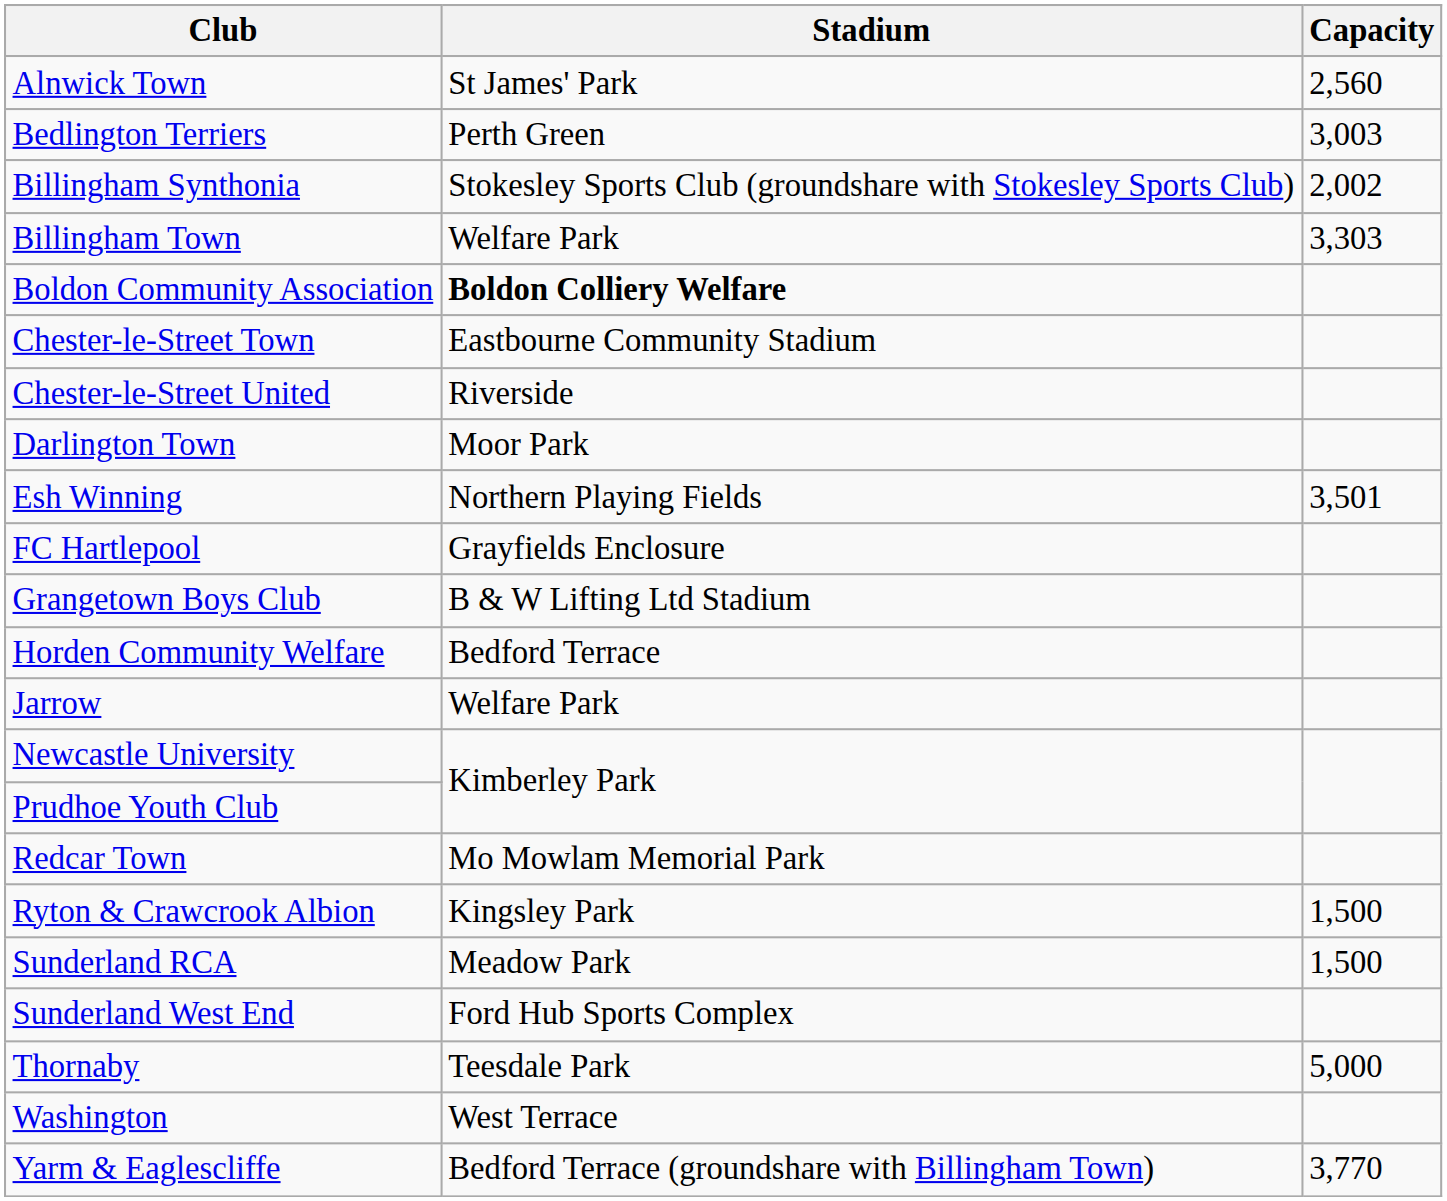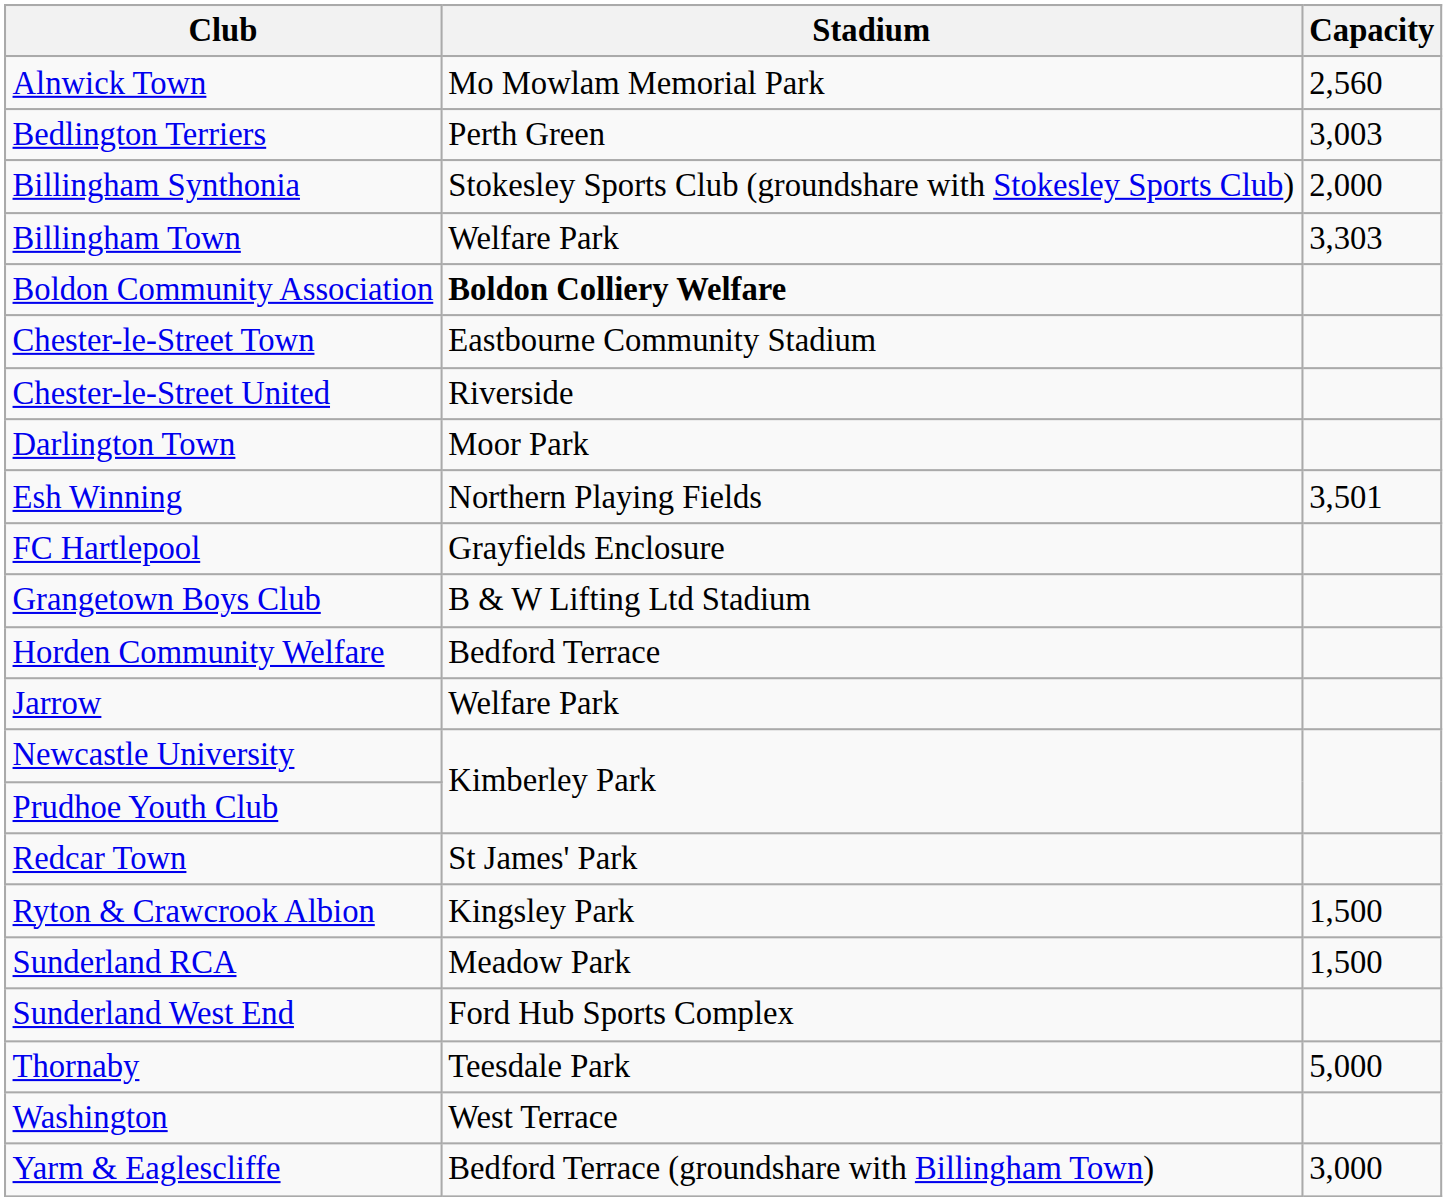 <table class="wikitable sortable">
 <tr>
 <th>Club</th>
 <th>Stadium</th>
 <th>Capacity</th>
 </tr>
 <tr>
 <td><a href='#'>Alnwick Town</a></td>
-<td>St James' Park</td>
+<td>Mo Mowlam Memorial Park</td>
 <td>2,560</td>
 </tr>
 <tr>
 <td><a href='#'>Bedlington Terriers</a></td>
 <td>Perth Green</td>
 <td>3,003</td>
 </tr>
 <tr>
 <td><a href='#'>Billingham Synthonia</a></td>
 <td>Stokesley Sports Club (groundshare with <a href='#'>Stokesley Sports Club</a>)</td>
-<td>2,002</td>
+<td>2,000</td>
 </tr>
 <tr>
 <td><a href='#'>Billingham Town</a></td>
 <td>Welfare Park</td>
 <td>3,303</td>
 </tr>
 <tr>
 <td><a href='#'>Boldon Community Association</a></td>
 <td><strong>Boldon Colliery Welfare</strong></td>
 <td></td>
 </tr>
 <tr>
 <td><a href='#'>Chester-le-Street Town</a></td>
 <td>Eastbourne Community Stadium</td>
 <td></td>
 </tr>
 <tr>
 <td><a href='#'>Chester-le-Street United</a></td>
 <td>Riverside</td>
 <td></td>
 </tr>
 <tr>
 <td><a href='#'>Darlington Town</a></td>
 <td>Moor Park</td>
 <td></td>
 </tr>
 <tr>
 <td><a href='#'>Esh Winning</a></td>
 <td>Northern Playing Fields</td>
 <td>3,501</td>
 </tr>
 <tr>
 <td><a href='#'>FC Hartlepool</a></td>
 <td>Grayfields Enclosure</td>
 <td></td>
 </tr>
 <tr>
 <td><a href='#'>Grangetown Boys Club</a></td>
 <td>B & W Lifting Ltd Stadium</td>
 <td></td>
 </tr>
 <tr>
 <td><a href='#'>Horden Community Welfare</a></td>
 <td>Bedford Terrace</td>
 <td></td>
 </tr>
 <tr>
 <td><a href='#'>Jarrow</a></td>
 <td>Welfare Park</td>
 <td></td>
 </tr>
 <tr>
 <td><a href='#'>Newcastle University</a></td>
 <td rowspan=2>Kimberley Park</td>
 <td rowspan=2></td>
 </tr>
 <tr>
 <td><a href='#'>Prudhoe Youth Club</a></td>
 </tr>
 <tr>
 <td><a href='#'>Redcar Town</a></td>
-<td>Mo Mowlam Memorial Park</td>
+<td>St James' Park</td>
 <td></td>
 </tr>
 <tr>
 <td><a href='#'>Ryton & Crawcrook Albion</a></td>
 <td>Kingsley Park</td>
 <td>1,500</td>
 </tr>
 <tr>
 <td><a href='#'>Sunderland RCA</a></td>
 <td>Meadow Park</td>
 <td>1,500</td>
 </tr>
 <tr>
 <td><a href='#'>Sunderland West End</a></td>
 <td>Ford Hub Sports Complex</td>
 <td></td>
 </tr>
 <tr>
 <td><a href='#'>Thornaby</a></td>
 <td>Teesdale Park</td>
 <td>5,000</td>
 </tr>
 <tr>
 <td><a href='#'>Washington</a></td>
 <td>West Terrace</td>
 <td></td>
 </tr>
 <tr>
 <td><a href='#'>Yarm & Eaglescliffe</a></td>
 <td>Bedford Terrace (groundshare with <a href='#'>Billingham Town</a>)</td>
-<td>3,770</td>
+<td>3,000</td>
 </tr>
 </table>
